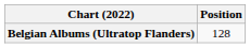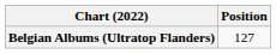 <table class="wikitable plainrowheaders" style="text-align:center">
 <tr>
 <th scope="col">Chart (2022)</th>
 <th scope="col">Position</th>
 </tr>
 <tr>
 <th scope="row">Belgian Albums (Ultratop Flanders)</th>
-<td>128</td>
+<td>127</td>
 </tr>
 </table>
